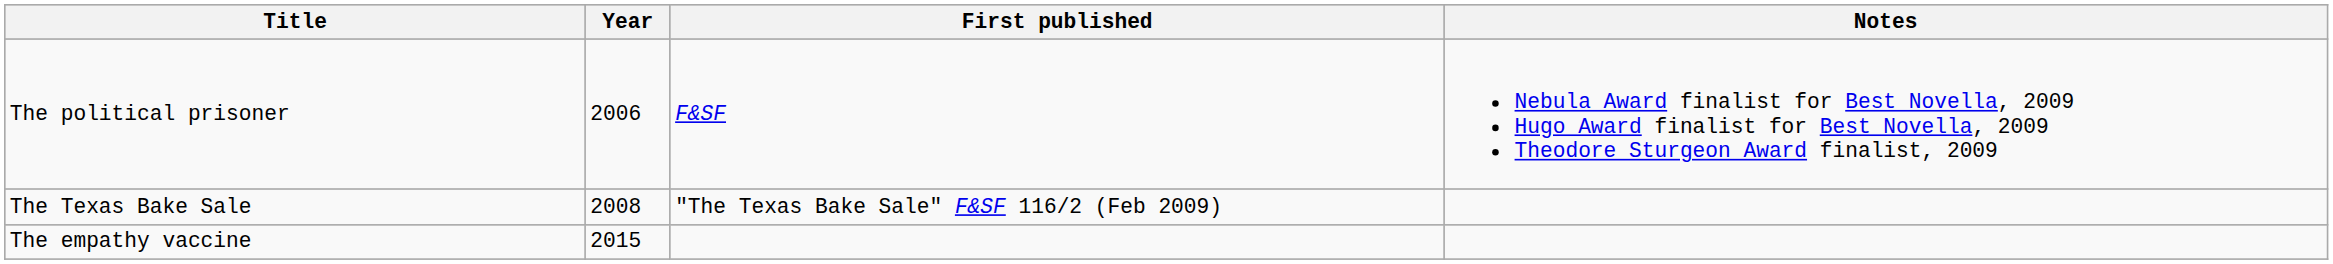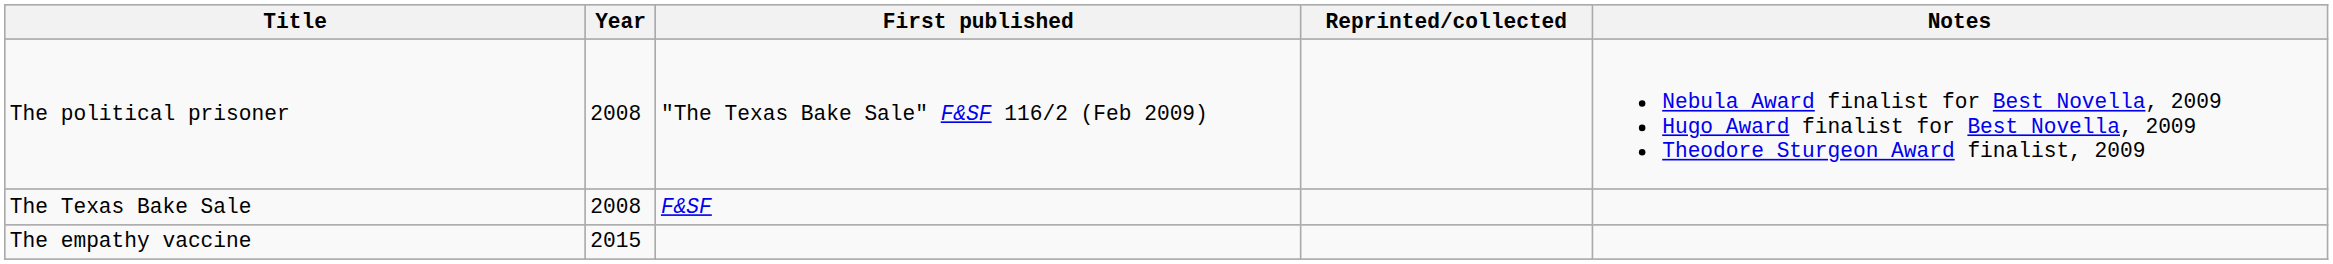 <table class="wikitable sortable" width="90%">
 <tr>
 <th width="25%">Title</th>
 <th>Year</th>
 <th>First published</th>
+<th>Reprinted/collected</th>
 <th>Notes</th>
 </tr>
 <tr>
 <td data-sort-value="Political prisoner">The political prisoner</td>
-<td>2006</td>
-<td><em><a href='#'>F&SF</a></em></td>
+<td>2008</td>
+<td>"The Texas Bake Sale" <em><a href='#'>F&SF</a></em> 116/2 (Feb 2009)</td>
+<td></td>
 <td><br><ul><li><a href='#'>Nebula Award</a> finalist for <a href='#'>Best Novella</a>, 2009</li><li><a href='#'>Hugo Award</a> finalist for <a href='#'>Best Novella</a>, 2009</li><li><a href='#'>Theodore Sturgeon Award</a> finalist, 2009</li></ul></td>
 </tr>
 <tr>
 <td data-sort-value="Texas Bake Sale">The Texas Bake Sale</td>
 <td>2008</td>
-<td>"The Texas Bake Sale" <em><a href='#'>F&SF</a></em> 116/2 (Feb 2009)</td>
+<td><em><a href='#'>F&SF</a></em></td>
+<td></td>
 <td></td>
 </tr>
 <tr>
 <td data-sort-value="Empathy vaccine">The empathy vaccine</td>
 <td>2015</td>
 <td></td>
 <td></td>
+<td></td>
 </tr>
 </table>
